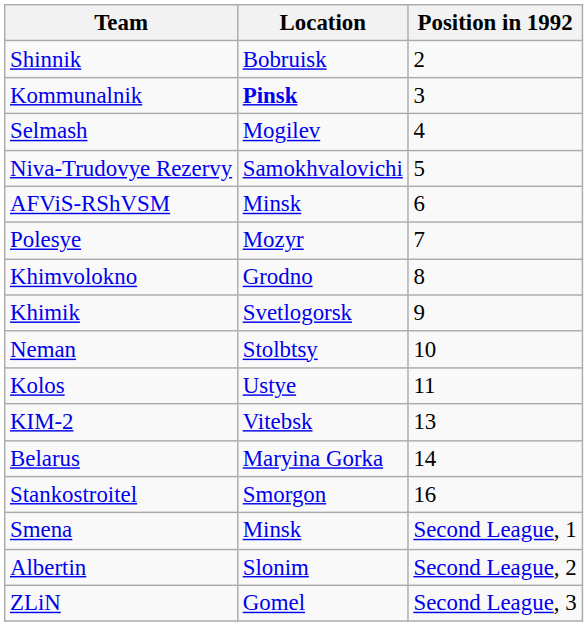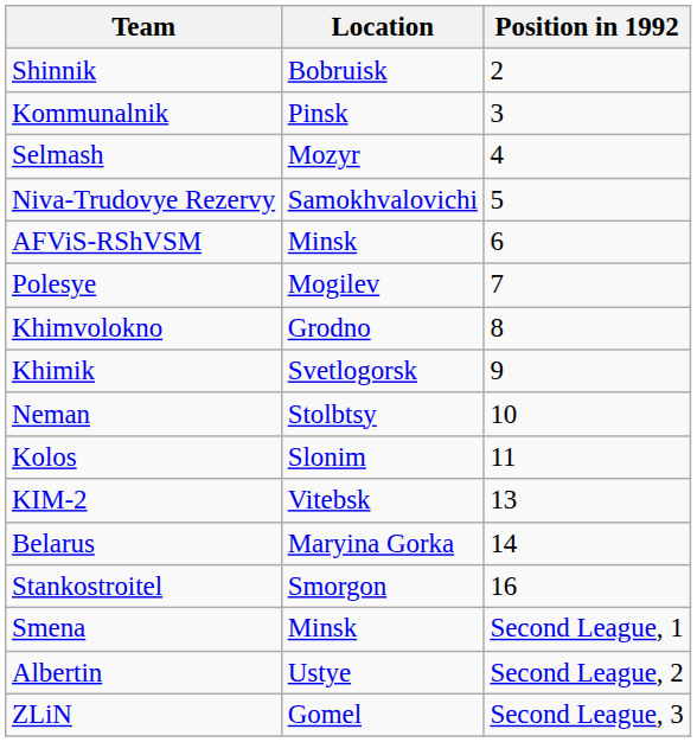 <table class="wikitable sortable" style="text-align:left">
 <tr>
 <th>Team</th>
 <th>Location</th>
 <th>Position in 1992</th>
 </tr>
 <tr>
 <td><a href='#'>Shinnik</a></td>
 <td width=110><a href='#'>Bobruisk</a></td>
 <td>2</td>
 </tr>
 <tr>
 <td><a href='#'>Kommunalnik</a></td>
-<td><strong><a href='#'>Pinsk</a></strong></td>
+<td><a href='#'>Pinsk</a></td>
 <td>3</td>
 </tr>
 <tr>
 <td><a href='#'>Selmash</a></td>
-<td><a href='#'>Mogilev</a></td>
+<td><a href='#'>Mozyr</a></td>
 <td>4</td>
 </tr>
 <tr>
 <td><a href='#'>Niva-Trudovye Rezervy</a></td>
 <td><a href='#'>Samokhvalovichi</a></td>
 <td>5</td>
 </tr>
 <tr>
 <td><a href='#'>AFViS-RShVSM</a></td>
 <td><a href='#'>Minsk</a></td>
 <td>6</td>
 </tr>
 <tr>
 <td><a href='#'>Polesye</a></td>
-<td><a href='#'>Mozyr</a></td>
+<td><a href='#'>Mogilev</a></td>
 <td>7</td>
 </tr>
 <tr>
 <td><a href='#'>Khimvolokno</a></td>
 <td><a href='#'>Grodno</a></td>
 <td>8</td>
 </tr>
 <tr>
 <td><a href='#'>Khimik</a></td>
 <td><a href='#'>Svetlogorsk</a></td>
 <td>9</td>
 </tr>
 <tr>
 <td><a href='#'>Neman</a></td>
 <td><a href='#'>Stolbtsy</a></td>
 <td>10</td>
 </tr>
 <tr>
 <td><a href='#'>Kolos</a></td>
-<td><a href='#'>Ustye</a></td>
+<td><a href='#'>Slonim</a></td>
 <td>11</td>
 </tr>
 <tr>
 <td><a href='#'>KIM-2</a></td>
 <td><a href='#'>Vitebsk</a></td>
 <td>13</td>
 </tr>
 <tr>
 <td><a href='#'>Belarus</a></td>
 <td><a href='#'>Maryina Gorka</a></td>
 <td>14</td>
 </tr>
 <tr>
 <td><a href='#'>Stankostroitel</a></td>
 <td><a href='#'>Smorgon</a></td>
 <td>16</td>
 </tr>
 <tr>
 <td><a href='#'>Smena</a></td>
 <td><a href='#'>Minsk</a></td>
 <td><a href='#'>Second League</a>, 1</td>
 </tr>
 <tr>
 <td><a href='#'>Albertin</a></td>
-<td><a href='#'>Slonim</a></td>
+<td><a href='#'>Ustye</a></td>
 <td><a href='#'>Second League</a>, 2</td>
 </tr>
 <tr>
 <td><a href='#'>ZLiN</a></td>
 <td><a href='#'>Gomel</a></td>
 <td><a href='#'>Second League</a>, 3</td>
 </tr>
 </table>
